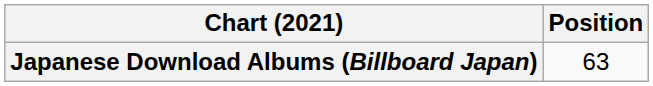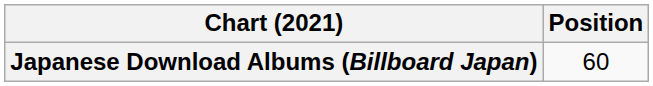 <table class="wikitable plainrowheaders" style="text-align:center">
 <tr>
 <th scope="col">Chart (2021)</th>
 <th scope="col">Position</th>
 </tr>
 <tr>
 <th scope="row">Japanese Download Albums (<em>Billboard Japan</em>)</th>
-<td>63</td>
+<td>60</td>
 </tr>
 </table>
